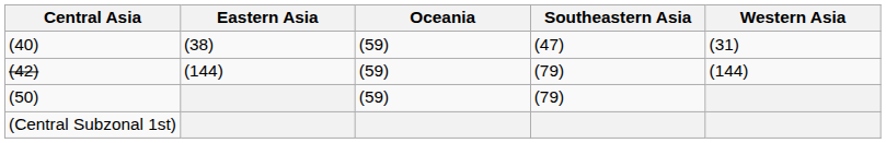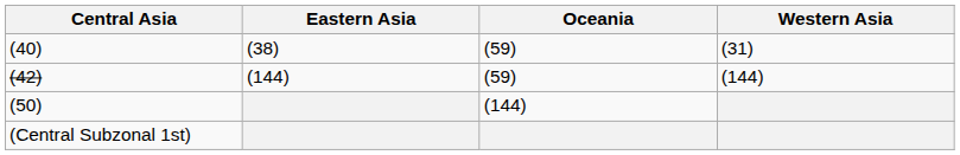 <table class="wikitable">
 <tr>
 <th width=20%>Central Asia</th>
 <th width=20%>Eastern Asia</th>
 <th width=20%>Oceania</th>
-<th width=20%>Southeastern Asia</th>
 <th width=20%>Western Asia</th>
 </tr>
 <tr>
 <td> (40)</td>
 <td> (38)</td>
 <td> (59)</td>
-<td> (47)</td>
 <td> (31)</td>
 </tr>
 <tr>
 <td><s> (42)</s></td>
 <td> (144)</td>
 <td> (59)</td>
-<td> (79)</td>
 <td> (144)</td>
 </tr>
 <tr>
 <td> (50)</td>
 <th></th>
-<td> (59)</td>
-<td> (79)</td>
+<td> (144)</td>
 <th></th>
 </tr>
 <tr>
 <td> (Central Subzonal 1st)</td>
 <th></th>
 <th></th>
 <th></th>
-<th></th>
 </tr>
 </table>
